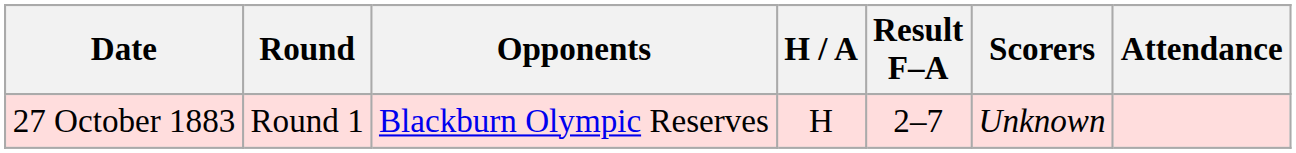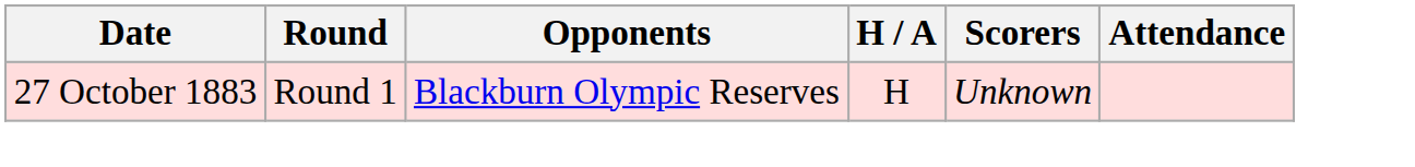 <table class="wikitable" style="text-align:center">
 <tr>
 <th>Date</th>
 <th>Round</th>
 <th>Opponents</th>
 <th>H / A</th>
-<th>Result<br>F–A</th>
 <th>Scorers</th>
 <th>Attendance</th>
 </tr>
 <tr bgcolor="#ffdddd">
 <td>27 October 1883</td>
 <td>Round 1</td>
 <td><a href='#'>Blackburn Olympic</a> Reserves</td>
 <td>H</td>
-<td>2–7</td>
 <td><em>Unknown</em></td>
 <td></td>
 </tr>
 </table>
